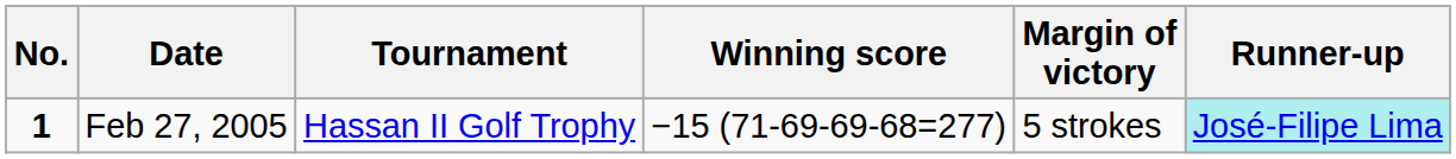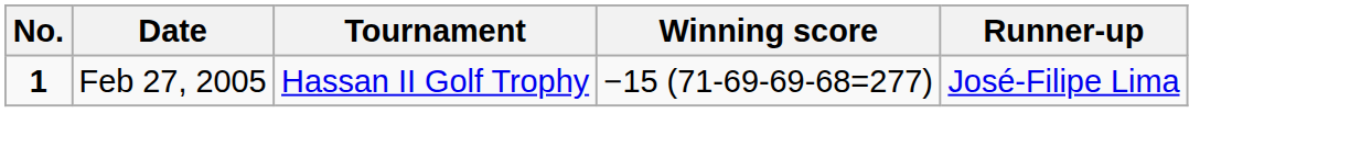 <table class="wikitable" style="font-size:95%;">
 <tr>
 <th>No.</th>
 <th>Date</th>
 <th>Tournament</th>
 <th>Winning score</th>
-<th>Margin of<br>victory</th>
 <th>Runner-up</th>
 </tr>
 <tr>
 <td align=center><strong>1</strong></td>
 <td align=right>Feb 27, 2005</td>
 <td><a href='#'>Hassan II Golf Trophy</a></td>
 <td>−15 (71-69-69-68=277)</td>
-<td>5 strokes</td>
-<td style="background: paleturquoise;"> <a href='#'>José-Filipe Lima</a></td>
+<td> <a href='#'>José-Filipe Lima</a></td>
 </tr>
 </table>
